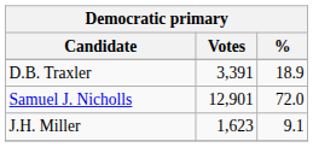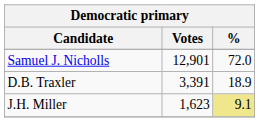 <table class="wikitable" align="left" style="margin: 1em 1em 1em 0; font-size: 95%;">
 <tr>
 <th colspan="3">Democratic primary</th>
 </tr>
 <tr>
 <th colspan="1" style="width: 170px">Candidate</th>
 <th style="width: 50px">Votes</th>
 <th style="width: 40px">%</th>
 </tr>
 <tr>
 </tr>
 <tr>
+<td><a href='#'>Samuel J. Nicholls</a></td>
+<td align="right">12,901</td>
+<td align="right">72.0</td>
+</tr>
+<tr>
 <td>D.B. Traxler</td>
 <td align="right">3,391</td>
 <td align="right">18.9</td>
 </tr>
 <tr>
-<td><a href='#'>Samuel J. Nicholls</a></td>
-<td align="right">12,901</td>
-<td align="right">72.0</td>
-</tr>
-<tr>
 <td>J.H. Miller</td>
 <td align="right">1,623</td>
-<td align="right">9.1</td>
+<td align="right" style="background: khaki;">9.1</td>
 </tr>
 <tr>
 </tr>
 </table>
